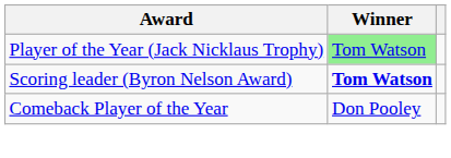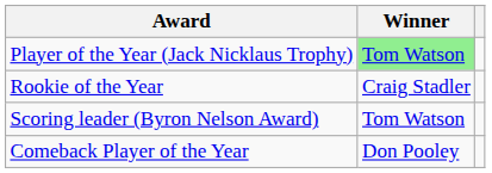 <table class="wikitable">
 <tr>
 <th>Award</th>
 <th>Winner</th>
 <th></th>
 </tr>
 <tr>
 <td><a href='#'>Player of the Year (Jack Nicklaus Trophy)</a></td>
 <td style="background: lightgreen;"> <a href='#'>Tom Watson</a></td>
 <td></td>
 </tr>
 <tr>
+<td><a href='#'>Rookie of the Year</a></td>
+<td> <a href='#'>Craig Stadler</a></td>
+<td></td>
+</tr>
+<tr>
 <td><a href='#'>Scoring leader (Byron Nelson Award)</a></td>
-<td><strong> <a href='#'>Tom Watson</a></strong></td>
+<td> <a href='#'>Tom Watson</a></td>
 <td></td>
 </tr>
 <tr>
 <td><a href='#'>Comeback Player of the Year</a></td>
 <td> <a href='#'>Don Pooley</a></td>
 <td></td>
 </tr>
 </table>
